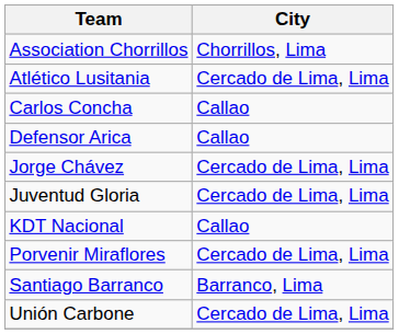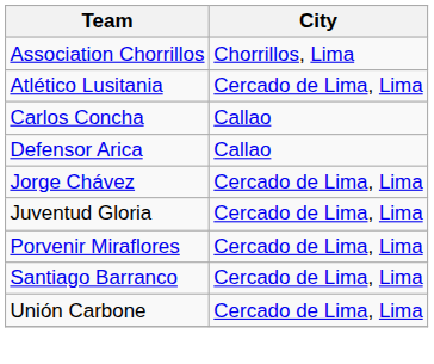 <table class="wikitable sortable">
 <tr>
 <th>Team</th>
 <th>City</th>
 </tr>
 <tr>
 <td><a href='#'>Association Chorrillos</a></td>
 <td><a href='#'>Chorrillos</a>, <a href='#'>Lima</a></td>
 </tr>
 <tr>
 <td><a href='#'>Atlético Lusitania</a></td>
 <td><a href='#'>Cercado de Lima</a>, <a href='#'>Lima</a></td>
 </tr>
 <tr>
 <td><a href='#'>Carlos Concha</a></td>
 <td><a href='#'>Callao</a></td>
 </tr>
 <tr>
 <td><a href='#'>Defensor Arica</a></td>
 <td><a href='#'>Callao</a></td>
 </tr>
 <tr>
 <td><a href='#'>Jorge Chávez</a></td>
 <td><a href='#'>Cercado de Lima</a>, <a href='#'>Lima</a></td>
 </tr>
 <tr>
 <td>Juventud Gloria</td>
 <td><a href='#'>Cercado de Lima</a>, <a href='#'>Lima</a></td>
 </tr>
 <tr>
-<td><a href='#'>KDT Nacional</a></td>
-<td><a href='#'>Callao</a></td>
-</tr>
-<tr>
 <td><a href='#'>Porvenir Miraflores</a></td>
 <td><a href='#'>Cercado de Lima</a>, <a href='#'>Lima</a></td>
 </tr>
 <tr>
 <td><a href='#'>Santiago Barranco</a></td>
-<td><a href='#'>Barranco</a>, <a href='#'>Lima</a></td>
+<td><a href='#'>Cercado de Lima</a>, <a href='#'>Lima</a></td>
 </tr>
 <tr>
 <td>Unión Carbone</td>
 <td><a href='#'>Cercado de Lima</a>, <a href='#'>Lima</a></td>
 </tr>
 <tr>
 </tr>
 </table>
